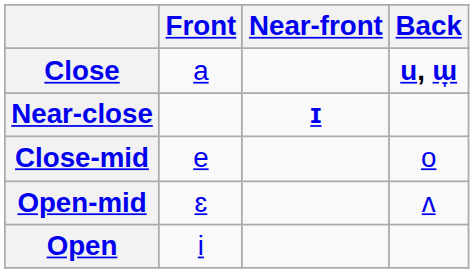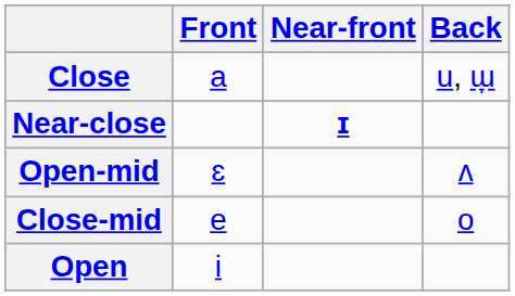 <table class="wikitable" style="text-align: center;">
 <tr>
 <th></th>
 <th><a href='#'>Front</a></th>
 <th><a href='#'>Near-front</a></th>
 <th><a href='#'>Back</a></th>
 </tr>
 <tr>
 <th><a href='#'>Close</a></th>
 <td><a href='#'>a</a></td>
 <td></td>
-<td><strong><a href='#'>u</a>, <a href='#'>ɯ̞</a></strong></td>
+<td><a href='#'>u</a>, <a href='#'>ɯ̞</a></td>
 </tr>
 <tr>
 <th><a href='#'>Near-close</a></th>
 <td></td>
 <td><strong><a href='#'>ɪ</a></strong></td>
 <td></td>
 </tr>
 <tr>
+<th><a href='#'>Open-mid</a></th>
+<td><a href='#'>ɛ</a></td>
+<td></td>
+<td><a href='#'>ʌ</a></td>
+</tr>
+<tr>
 <th><a href='#'>Close-mid</a></th>
 <td><a href='#'>e</a></td>
 <td></td>
 <td><a href='#'>o</a></td>
-</tr>
-<tr>
-<th><a href='#'>Open-mid</a></th>
-<td><a href='#'>ɛ</a></td>
-<td></td>
-<td><a href='#'>ʌ</a></td>
 </tr>
 <tr>
 <th><a href='#'>Open</a></th>
 <td><a href='#'>i</a></td>
 <td></td>
 <td></td>
 </tr>
 </table>
